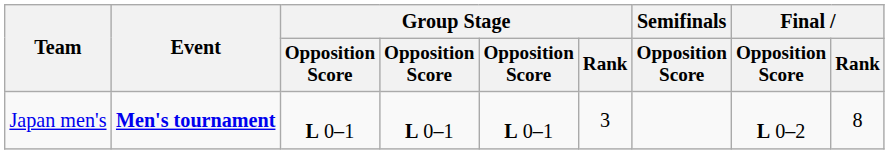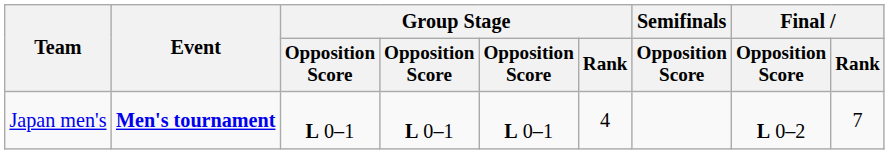 <table class="wikitable" style="font-size:90%;text-align:center">
 <tr>
 <th rowspan="2">Team</th>
 <th rowspan="2">Event</th>
 <th colspan="4">Group Stage</th>
 <th>Semifinals</th>
 <th colspan="2">Final / </th>
 </tr>
 <tr style="font-size:95%">
 <th>Opposition<br>Score</th>
 <th>Opposition<br>Score</th>
 <th>Opposition<br>Score</th>
 <th>Rank</th>
 <th>Opposition<br>Score</th>
 <th>Opposition<br>Score</th>
 <th>Rank</th>
 </tr>
 <tr>
 <td align=left><a href='#'>Japan men's</a></td>
 <td align=left><strong><a href='#'>Men's tournament</a></strong></td>
 <td><br><strong>L</strong> 0–1</td>
 <td><br><strong>L</strong> 0–1</td>
 <td><br><strong>L</strong> 0–1</td>
-<td>3</td>
+<td>4</td>
 <td></td>
 <td><br><strong>L</strong> 0–2</td>
-<td>8</td>
+<td>7</td>
 </tr>
 </table>
